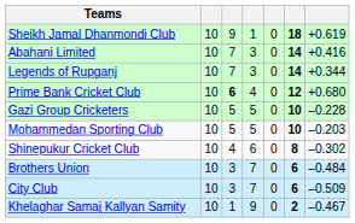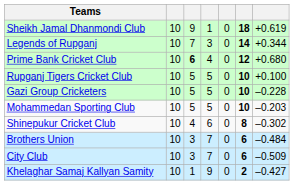 <table class="wikitable" style="text-align:center">
 <tr>
 <th style="width:250px">Teams</th>
 <th width="20"></th>
 <th width="20"></th>
 <th width="20"></th>
 <th width="20"></th>
 <th width="20"></th>
 <th width="50"></th>
 </tr>
 <tr style="background:#cfc">
 <td style="text-align:left;"><a href='#'>Sheikh Jamal Dhanmondi Club</a></td>
 <td>10</td>
 <td>9</td>
 <td>1</td>
 <td>0</td>
 <td><strong>18</strong></td>
 <td>+0.619</td>
 </tr>
 <tr style="background:#cfc">
-<td style="text-align:left;"><a href='#'>Abahani Limited</a></td>
-<td>10</td>
-<td>7</td>
-<td>3</td>
-<td>0</td>
-<td><strong>14</strong></td>
-<td>+0.416</td>
-</tr>
-<tr style="background:#cfc">
 <td style="text-align:left;"><a href='#'>Legends of Rupganj</a></td>
 <td>10</td>
 <td>7</td>
 <td>3</td>
 <td>0</td>
 <td><strong>14</strong></td>
 <td>+0.344</td>
 </tr>
 <tr style="background:#cfc">
 <td style="text-align:left;"><a href='#'>Prime Bank Cricket Club</a></td>
 <td>10</td>
 <td><strong>6</strong></td>
 <td>4</td>
 <td>0</td>
 <td><strong>12</strong></td>
 <td>+0.680</td>
+</tr>
+<tr style="background:#cfc">
+<td style="text-align:left;"><a href='#'>Rupganj Tigers Cricket Club</a></td>
+<td>10</td>
+<td>5</td>
+<td>5</td>
+<td>0</td>
+<td><strong>10</strong></td>
+<td>+0.100</td>
 </tr>
 <tr style="background:#cfc">
 <td style="text-align:left;"><a href='#'>Gazi Group Cricketers</a></td>
 <td>10</td>
 <td>5</td>
 <td>5</td>
 <td>0</td>
 <td><strong>10</strong></td>
 <td>–0.228</td>
 </tr>
 <tr>
 <td style="text-align:left;"><a href='#'>Mohammedan Sporting Club</a></td>
 <td>10</td>
 <td>5</td>
 <td>5</td>
 <td>0</td>
 <td><strong>10</strong></td>
 <td>–0.203</td>
 </tr>
 <tr>
 <td style="text-align:left;"><a href='#'>Shinepukur Cricket Club</a></td>
 <td>10</td>
 <td>4</td>
 <td>6</td>
 <td>0</td>
 <td><strong>8</strong></td>
 <td>–0.302</td>
 </tr>
 <tr style="background:#cef">
 <td style="text-align:left;"><a href='#'>Brothers Union</a></td>
 <td>10</td>
 <td>3</td>
 <td>7</td>
 <td>0</td>
 <td><strong>6</strong></td>
 <td>–0.484</td>
 </tr>
 <tr style="background:#cef">
 <td style="text-align:left;"><a href='#'>City Club</a></td>
 <td>10</td>
 <td>3</td>
 <td>7</td>
 <td>0</td>
 <td><strong>6</strong></td>
 <td>–0.509</td>
 </tr>
 <tr style="background:#cef">
 <td style="text-align:left;"><a href='#'>Khelaghar Samaj Kallyan Samity</a></td>
 <td>10</td>
 <td>1</td>
 <td>9</td>
 <td>0</td>
 <td><strong>2</strong></td>
-<td>–0.467</td>
+<td>–0.427</td>
 </tr>
 </table>
